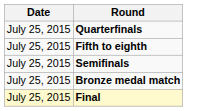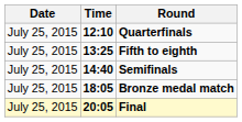 <table class="wikitable">
 <tr>
 <th>Date</th>
+<th>Time</th>
 <th>Round</th>
 </tr>
 <tr>
 <td>July 25, 2015</td>
+<td><strong>12:10</strong></td>
 <td><strong>Quarterfinals</strong></td>
 </tr>
 <tr>
 <td>July 25, 2015</td>
+<td><strong>13:25</strong></td>
 <td><strong>Fifth to eighth</strong></td>
 </tr>
 <tr>
 <td>July 25, 2015</td>
+<td><strong>14:40</strong></td>
 <td><strong>Semifinals</strong></td>
 </tr>
 <tr>
 <td>July 25, 2015</td>
+<td><strong>18:05</strong></td>
 <td><strong>Bronze medal match</strong></td>
 </tr>
 <tr style=background:lemonchiffon>
 <td>July 25, 2015</td>
+<td><strong>20:05</strong></td>
 <td><strong>Final</strong></td>
 </tr>
 </table>
